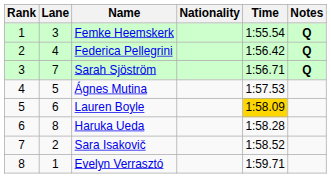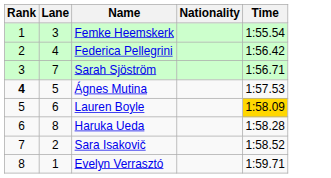 <table class="wikitable sortable" style="text-align:center">
 <tr>
 <th>Rank</th>
 <th>Lane</th>
 <th>Name</th>
 <th>Nationality</th>
 <th>Time</th>
-<th>Notes</th>
 </tr>
 <tr bgcolor=ccffcc>
 <td>1</td>
 <td>3</td>
 <td align=left><a href='#'>Femke Heemskerk</a></td>
 <td align=left></td>
 <td>1:55.54</td>
-<td><strong>Q</strong></td>
 </tr>
 <tr bgcolor=ccffcc>
 <td>2</td>
 <td>4</td>
 <td align=left><a href='#'>Federica Pellegrini</a></td>
 <td align=left></td>
 <td>1:56.42</td>
-<td><strong>Q</strong></td>
 </tr>
 <tr bgcolor=ccffcc>
 <td>3</td>
 <td>7</td>
 <td align=left><a href='#'>Sarah Sjöström</a></td>
 <td align=left></td>
 <td>1:56.71</td>
-<td><strong>Q</strong></td>
 </tr>
 <tr>
-<td>4</td>
+<td><strong>4</strong></td>
 <td>5</td>
 <td align=left><a href='#'>Ágnes Mutina</a></td>
 <td align=left></td>
 <td>1:57.53</td>
-<td></td>
 </tr>
 <tr>
 <td>5</td>
 <td>6</td>
 <td align=left><a href='#'>Lauren Boyle</a></td>
 <td align=left></td>
 <td style="background: gold;">1:58.09</td>
-<td></td>
 </tr>
 <tr>
 <td>6</td>
 <td>8</td>
 <td align=left><a href='#'>Haruka Ueda</a></td>
 <td align=left></td>
 <td>1:58.28</td>
-<td></td>
 </tr>
 <tr>
 <td>7</td>
 <td>2</td>
 <td align=left><a href='#'>Sara Isakovič</a></td>
 <td align=left></td>
 <td>1:58.52</td>
-<td></td>
 </tr>
 <tr>
 <td>8</td>
 <td>1</td>
 <td align=left><a href='#'>Evelyn Verrasztó</a></td>
 <td align=left></td>
 <td>1:59.71</td>
-<td></td>
 </tr>
 </table>
